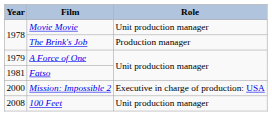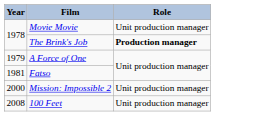 <table class="wikitable" style="font-size:95%;">
 <tr>
 <th style="background:#B0C4DE;">Year</th>
 <th style="background:#B0C4DE;">Film</th>
 <th style="background:#B0C4DE;">Role</th>
 </tr>
 <tr>
 <td rowspan=2>1978</td>
 <td><em><a href='#'>Movie Movie</a></em></td>
 <td>Unit production manager</td>
 </tr>
 <tr>
 <td><em><a href='#'>The Brink's Job</a></em></td>
-<td>Production manager</td>
+<td><strong>Production manager</strong></td>
 </tr>
 <tr>
 <td>1979</td>
 <td><em><a href='#'>A Force of One</a></em></td>
 <td rowspan=2>Unit production manager</td>
 </tr>
 <tr>
 <td>1981</td>
 <td><em><a href='#'>Fatso</a></em></td>
 </tr>
 <tr>
 <td>2000</td>
 <td><em><a href='#'>Mission: Impossible 2</a></em></td>
-<td>Executive in charge of production: <a href='#'>USA</a></td>
+<td>Unit production manager</td>
 </tr>
 <tr>
 <td>2008</td>
 <td><em><a href='#'>100 Feet</a></em></td>
 <td>Unit production manager</td>
 </tr>
 </table>
